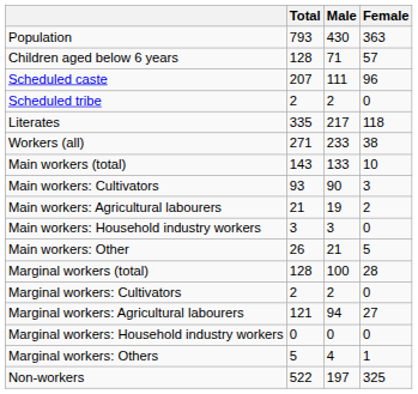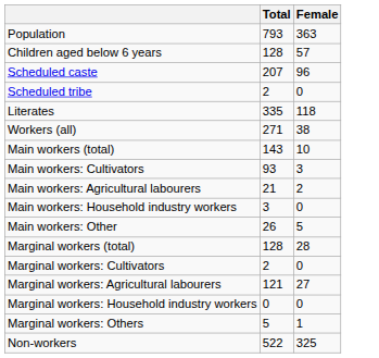 <table class="wikitable sortable">
 <tr>
 <th></th>
 <th>Total</th>
-<th>Male</th>
 <th>Female</th>
 </tr>
 <tr>
 <td>Population</td>
 <td>793</td>
-<td>430</td>
 <td>363</td>
 </tr>
 <tr>
 <td>Children aged below 6 years</td>
 <td>128</td>
-<td>71</td>
 <td>57</td>
 </tr>
 <tr>
 <td><a href='#'>Scheduled caste</a></td>
 <td>207</td>
-<td>111</td>
 <td>96</td>
 </tr>
 <tr>
 <td><a href='#'>Scheduled tribe</a></td>
-<td>2</td>
 <td>2</td>
 <td>0</td>
 </tr>
 <tr>
 <td>Literates</td>
 <td>335</td>
-<td>217</td>
 <td>118</td>
 </tr>
 <tr>
 <td>Workers (all)</td>
 <td>271</td>
-<td>233</td>
 <td>38</td>
 </tr>
 <tr>
 <td>Main workers (total)</td>
 <td>143</td>
-<td>133</td>
 <td>10</td>
 </tr>
 <tr>
 <td>Main workers: Cultivators</td>
 <td>93</td>
-<td>90</td>
 <td>3</td>
 </tr>
 <tr>
 <td>Main workers: Agricultural labourers</td>
 <td>21</td>
-<td>19</td>
 <td>2</td>
 </tr>
 <tr>
 <td>Main workers: Household industry workers</td>
-<td>3</td>
 <td>3</td>
 <td>0</td>
 </tr>
 <tr>
 <td>Main workers: Other</td>
 <td>26</td>
-<td>21</td>
 <td>5</td>
 </tr>
 <tr>
 <td>Marginal workers (total)</td>
 <td>128</td>
-<td>100</td>
 <td>28</td>
 </tr>
 <tr>
 <td>Marginal workers: Cultivators</td>
-<td>2</td>
 <td>2</td>
 <td>0</td>
 </tr>
 <tr>
 <td>Marginal workers: Agricultural labourers</td>
 <td>121</td>
-<td>94</td>
 <td>27</td>
 </tr>
 <tr>
 <td>Marginal workers: Household industry workers</td>
 <td>0</td>
 <td>0</td>
-<td>0</td>
 </tr>
 <tr>
 <td>Marginal workers: Others</td>
 <td>5</td>
-<td>4</td>
 <td>1</td>
 </tr>
 <tr>
 <td>Non-workers</td>
 <td>522</td>
-<td>197</td>
 <td>325</td>
 </tr>
 </table>
